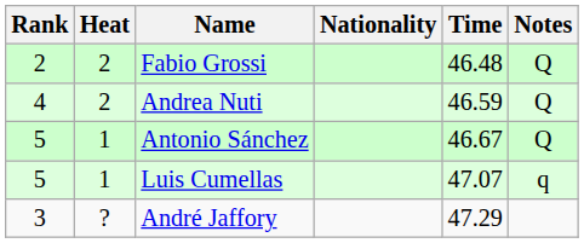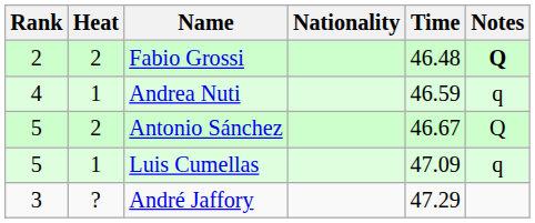 <table class="wikitable sortable" style="text-align:center">
 <tr>
 <th>Rank</th>
 <th>Heat</th>
 <th>Name</th>
 <th>Nationality</th>
 <th>Time</th>
 <th>Notes</th>
 </tr>
 <tr bgcolor=ccffcc>
 <td>2</td>
 <td>2</td>
 <td align=left><a href='#'>Fabio Grossi</a></td>
 <td align=left></td>
 <td>46.48</td>
-<td>Q</td>
+<td><strong>Q</strong></td>
 </tr>
 <tr bgcolor=ddffdd>
 <td>4</td>
-<td>2</td>
+<td>1</td>
 <td align=left><a href='#'>Andrea Nuti</a></td>
 <td align=left></td>
 <td>46.59</td>
-<td>Q</td>
+<td>q</td>
 </tr>
 <tr bgcolor=ccffcc>
 <td>5</td>
-<td>1</td>
+<td>2</td>
 <td align=left><a href='#'>Antonio Sánchez</a></td>
 <td align=left></td>
 <td>46.67</td>
 <td>Q</td>
 </tr>
 <tr bgcolor=ddffdd>
 <td>5</td>
 <td>1</td>
 <td align=left><a href='#'>Luis Cumellas</a></td>
 <td align=left></td>
-<td>47.07</td>
+<td>47.09</td>
 <td>q</td>
 </tr>
 <tr>
 <td>3</td>
 <td>?</td>
 <td align=left><a href='#'>André Jaffory</a></td>
 <td align=left></td>
 <td>47.29</td>
 <td></td>
 </tr>
 </table>
